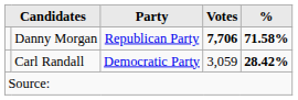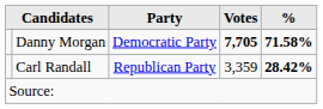 <table class=wikitable style="font-size:85%; text-align:right;">
 <tr>
 <th style="background:#e9e9e9; text-align:center;" colspan="2">Candidates</th>
 <th style="background:#e9e9e9; text-align:center;">Party</th>
 <th style="background:#e9e9e9; text-align:center;">Votes</th>
 <th style="background:#e9e9e9; text-align:center;">%</th>
 </tr>
 <tr>
 <td></td>
 <td align=left>Danny Morgan</td>
-<td align=center><a href='#'>Republican Party</a></td>
-<td><strong>7,706</strong></td>
+<td align=center><a href='#'>Democratic Party</a></td>
+<td><strong>7,705</strong></td>
 <td><strong>71.58%</strong></td>
 </tr>
 <tr>
 <td></td>
 <td align=left>Carl Randall</td>
-<td align=center><a href='#'>Democratic Party</a></td>
-<td>3,059</td>
+<td align=center><a href='#'>Republican Party</a></td>
+<td>3,359</td>
 <td><strong>28.42%</strong></td>
 </tr>
 <tr>
 <td style="text-align:left;" colspan="6">Source: </td>
 </tr>
 </table>
